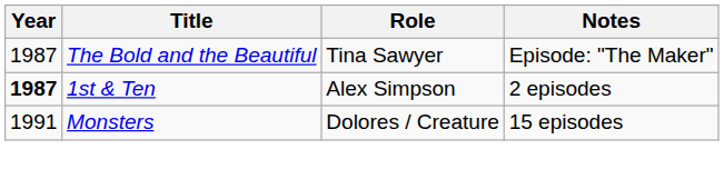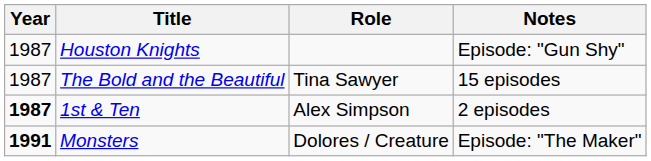 <table class="wikitable sortable">
 <tr>
 <th>Year</th>
 <th>Title</th>
 <th>Role</th>
 <th>Notes</th>
 </tr>
 <tr>
 <td>1987</td>
+<td><em><a href='#'>Houston Knights</a></em></td>
+<td></td>
+<td>Episode: "Gun Shy"</td>
+</tr>
+<tr>
+<td>1987</td>
 <td><em><a href='#'>The Bold and the Beautiful</a></em></td>
 <td>Tina Sawyer</td>
-<td>Episode: "The Maker"</td>
+<td>15 episodes</td>
 </tr>
 <tr>
 <td><strong>1987</strong></td>
 <td><a href='#'><em>1st & Ten</em></a></td>
 <td>Alex Simpson</td>
 <td>2 episodes</td>
 </tr>
 <tr>
-<td>1991</td>
+<td><strong>1991</strong></td>
 <td><a href='#'><em>Monsters</em></a></td>
 <td>Dolores / Creature</td>
-<td>15 episodes</td>
+<td>Episode: "The Maker"</td>
 </tr>
 </table>
